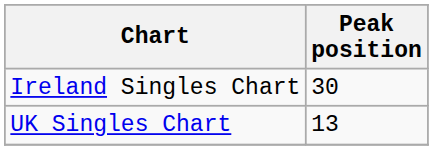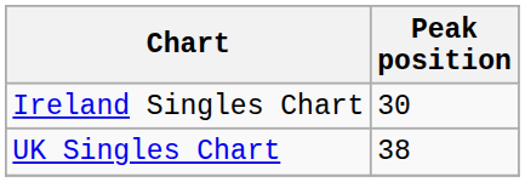 <table class="wikitable">
 <tr>
 <th>Chart</th>
 <th>Peak<br>position</th>
 </tr>
 <tr>
 <td><a href='#'>Ireland</a> Singles Chart</td>
 <td>30</td>
 </tr>
 <tr>
 <td><a href='#'>UK Singles Chart</a></td>
-<td>13</td>
+<td>38</td>
 </tr>
 <tr>
 </tr>
 </table>
